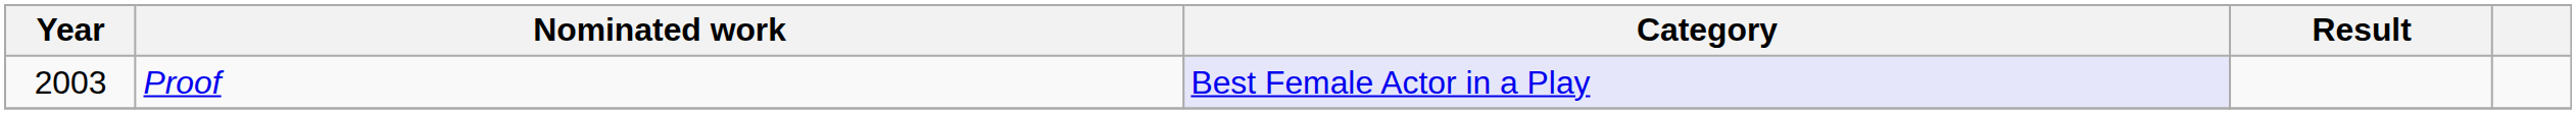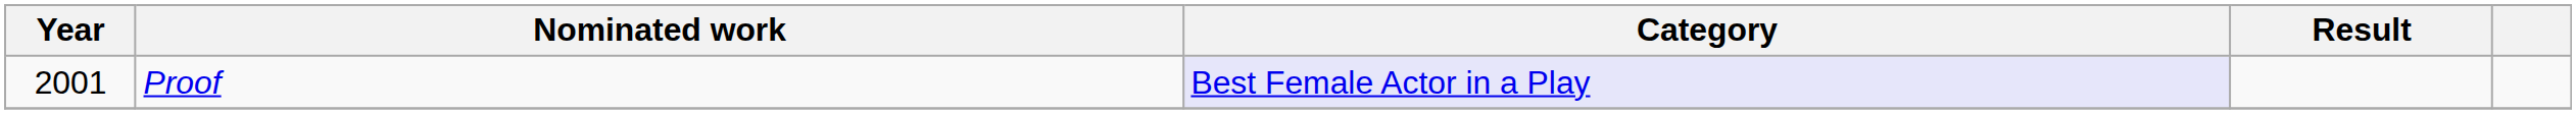 <table class="wikitable" style="width:100%;">
 <tr>
 <th width=5%>Year</th>
 <th style="width:40%;">Nominated work</th>
 <th style="width:40%;">Category</th>
 <th style="width:10%;">Result</th>
 <th width=3%></th>
 </tr>
 <tr>
-<td style="text-align:center;">2003</td>
+<td style="text-align:center;">2001</td>
 <td><em><a href='#'>Proof</a></em></td>
 <td style="background: lavender;"><a href='#'>Best Female Actor in a Play</a></td>
 <td></td>
 <td style="text-align:center;"></td>
 </tr>
 <tr>
 </tr>
 </table>
